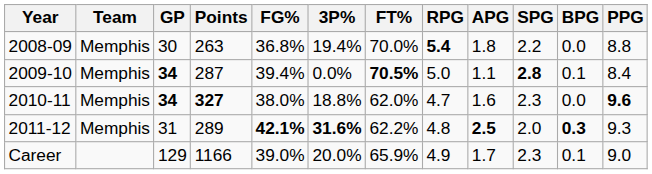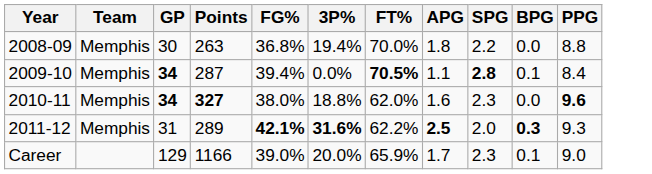 <table class="wikitable">
 <tr>
 <th>Year</th>
 <th>Team</th>
 <th>GP</th>
 <th>Points</th>
 <th>FG%</th>
 <th>3P%</th>
 <th>FT%</th>
-<th>RPG</th>
 <th>APG</th>
 <th>SPG</th>
 <th>BPG</th>
 <th>PPG</th>
 </tr>
 <tr>
 <td>2008-09</td>
 <td>Memphis</td>
 <td>30</td>
 <td>263</td>
 <td>36.8%</td>
 <td>19.4%</td>
 <td>70.0%</td>
-<td><strong>5.4</strong></td>
 <td>1.8</td>
 <td>2.2</td>
 <td>0.0</td>
 <td>8.8</td>
 </tr>
 <tr>
 <td>2009-10</td>
 <td>Memphis</td>
 <td><strong>34</strong></td>
 <td>287</td>
 <td>39.4%</td>
 <td>0.0%</td>
 <td><strong>70.5%</strong></td>
-<td>5.0</td>
 <td>1.1</td>
 <td><strong>2.8</strong></td>
 <td>0.1</td>
 <td>8.4</td>
 </tr>
 <tr>
 <td>2010-11</td>
 <td>Memphis</td>
 <td><strong>34</strong></td>
 <td><strong>327</strong></td>
 <td>38.0%</td>
 <td>18.8%</td>
 <td>62.0%</td>
-<td>4.7</td>
 <td>1.6</td>
 <td>2.3</td>
 <td>0.0</td>
 <td><strong>9.6</strong></td>
 </tr>
 <tr>
 <td>2011-12</td>
 <td>Memphis</td>
 <td>31</td>
 <td>289</td>
 <td><strong>42.1%</strong></td>
 <td><strong>31.6%</strong></td>
 <td>62.2%</td>
-<td>4.8</td>
 <td><strong>2.5</strong></td>
 <td>2.0</td>
 <td><strong>0.3</strong></td>
 <td>9.3</td>
 </tr>
 <tr>
 <td>Career</td>
 <td></td>
 <td>129</td>
 <td>1166</td>
 <td>39.0%</td>
 <td>20.0%</td>
 <td>65.9%</td>
-<td>4.9</td>
 <td>1.7</td>
 <td>2.3</td>
 <td>0.1</td>
 <td>9.0</td>
 </tr>
 </table>
